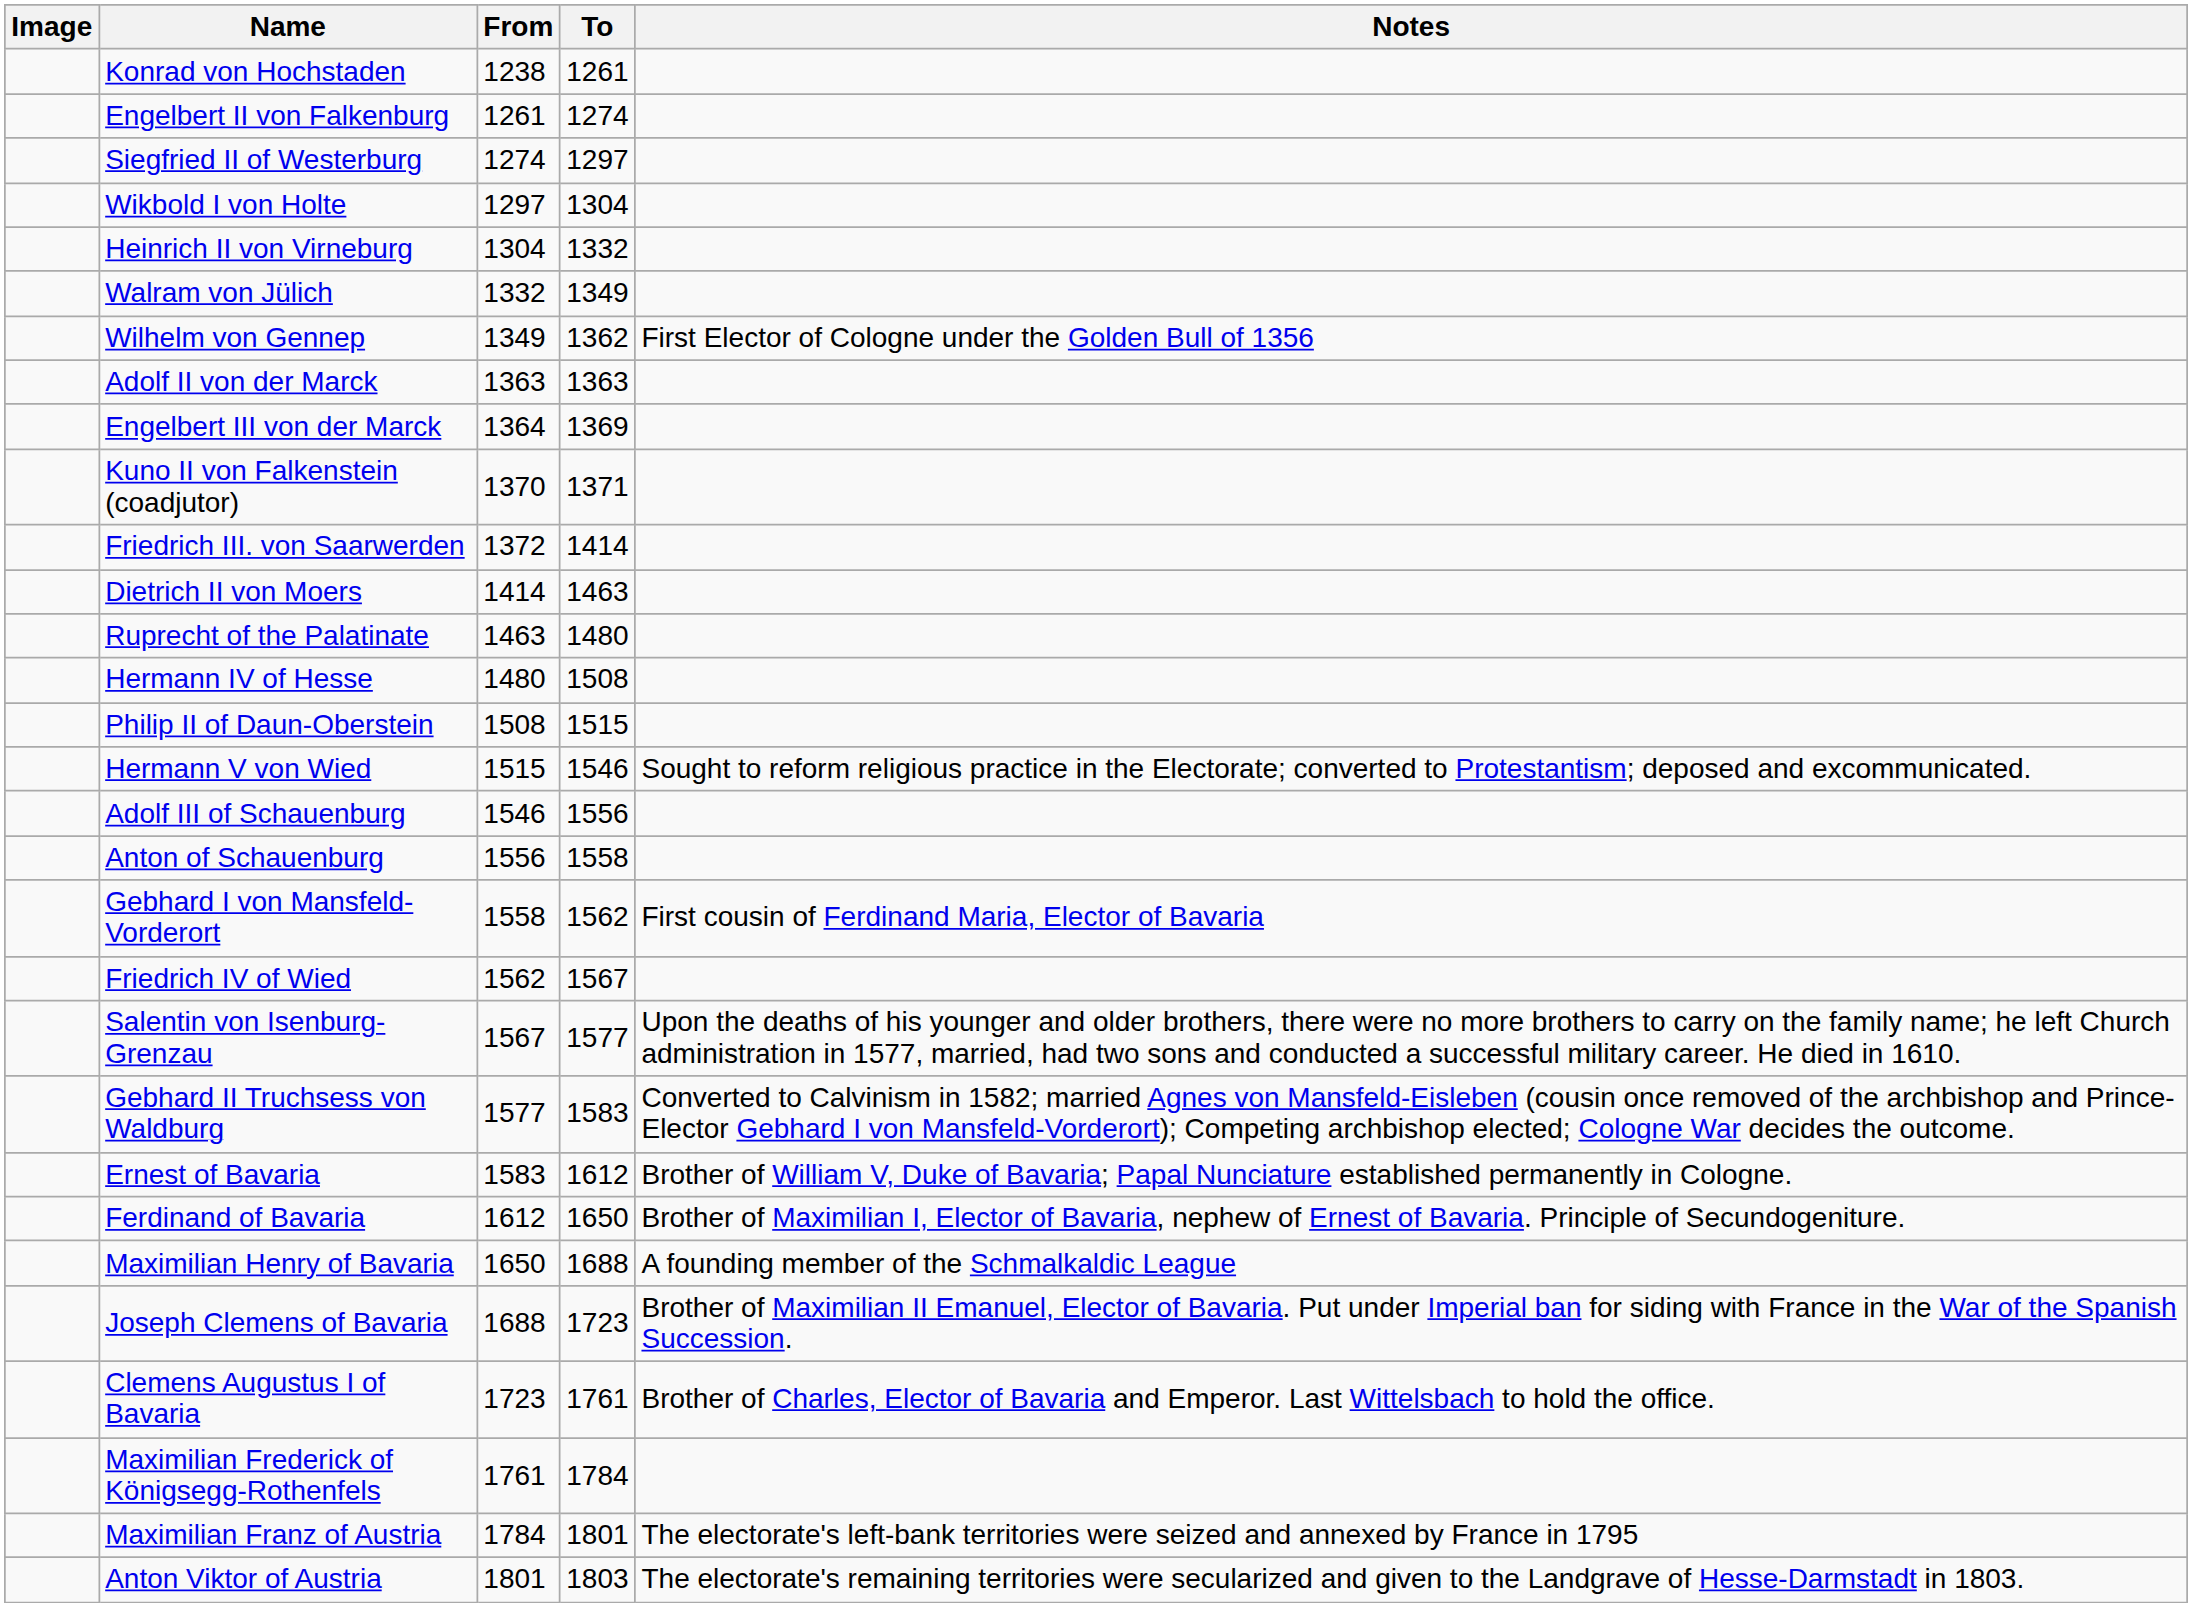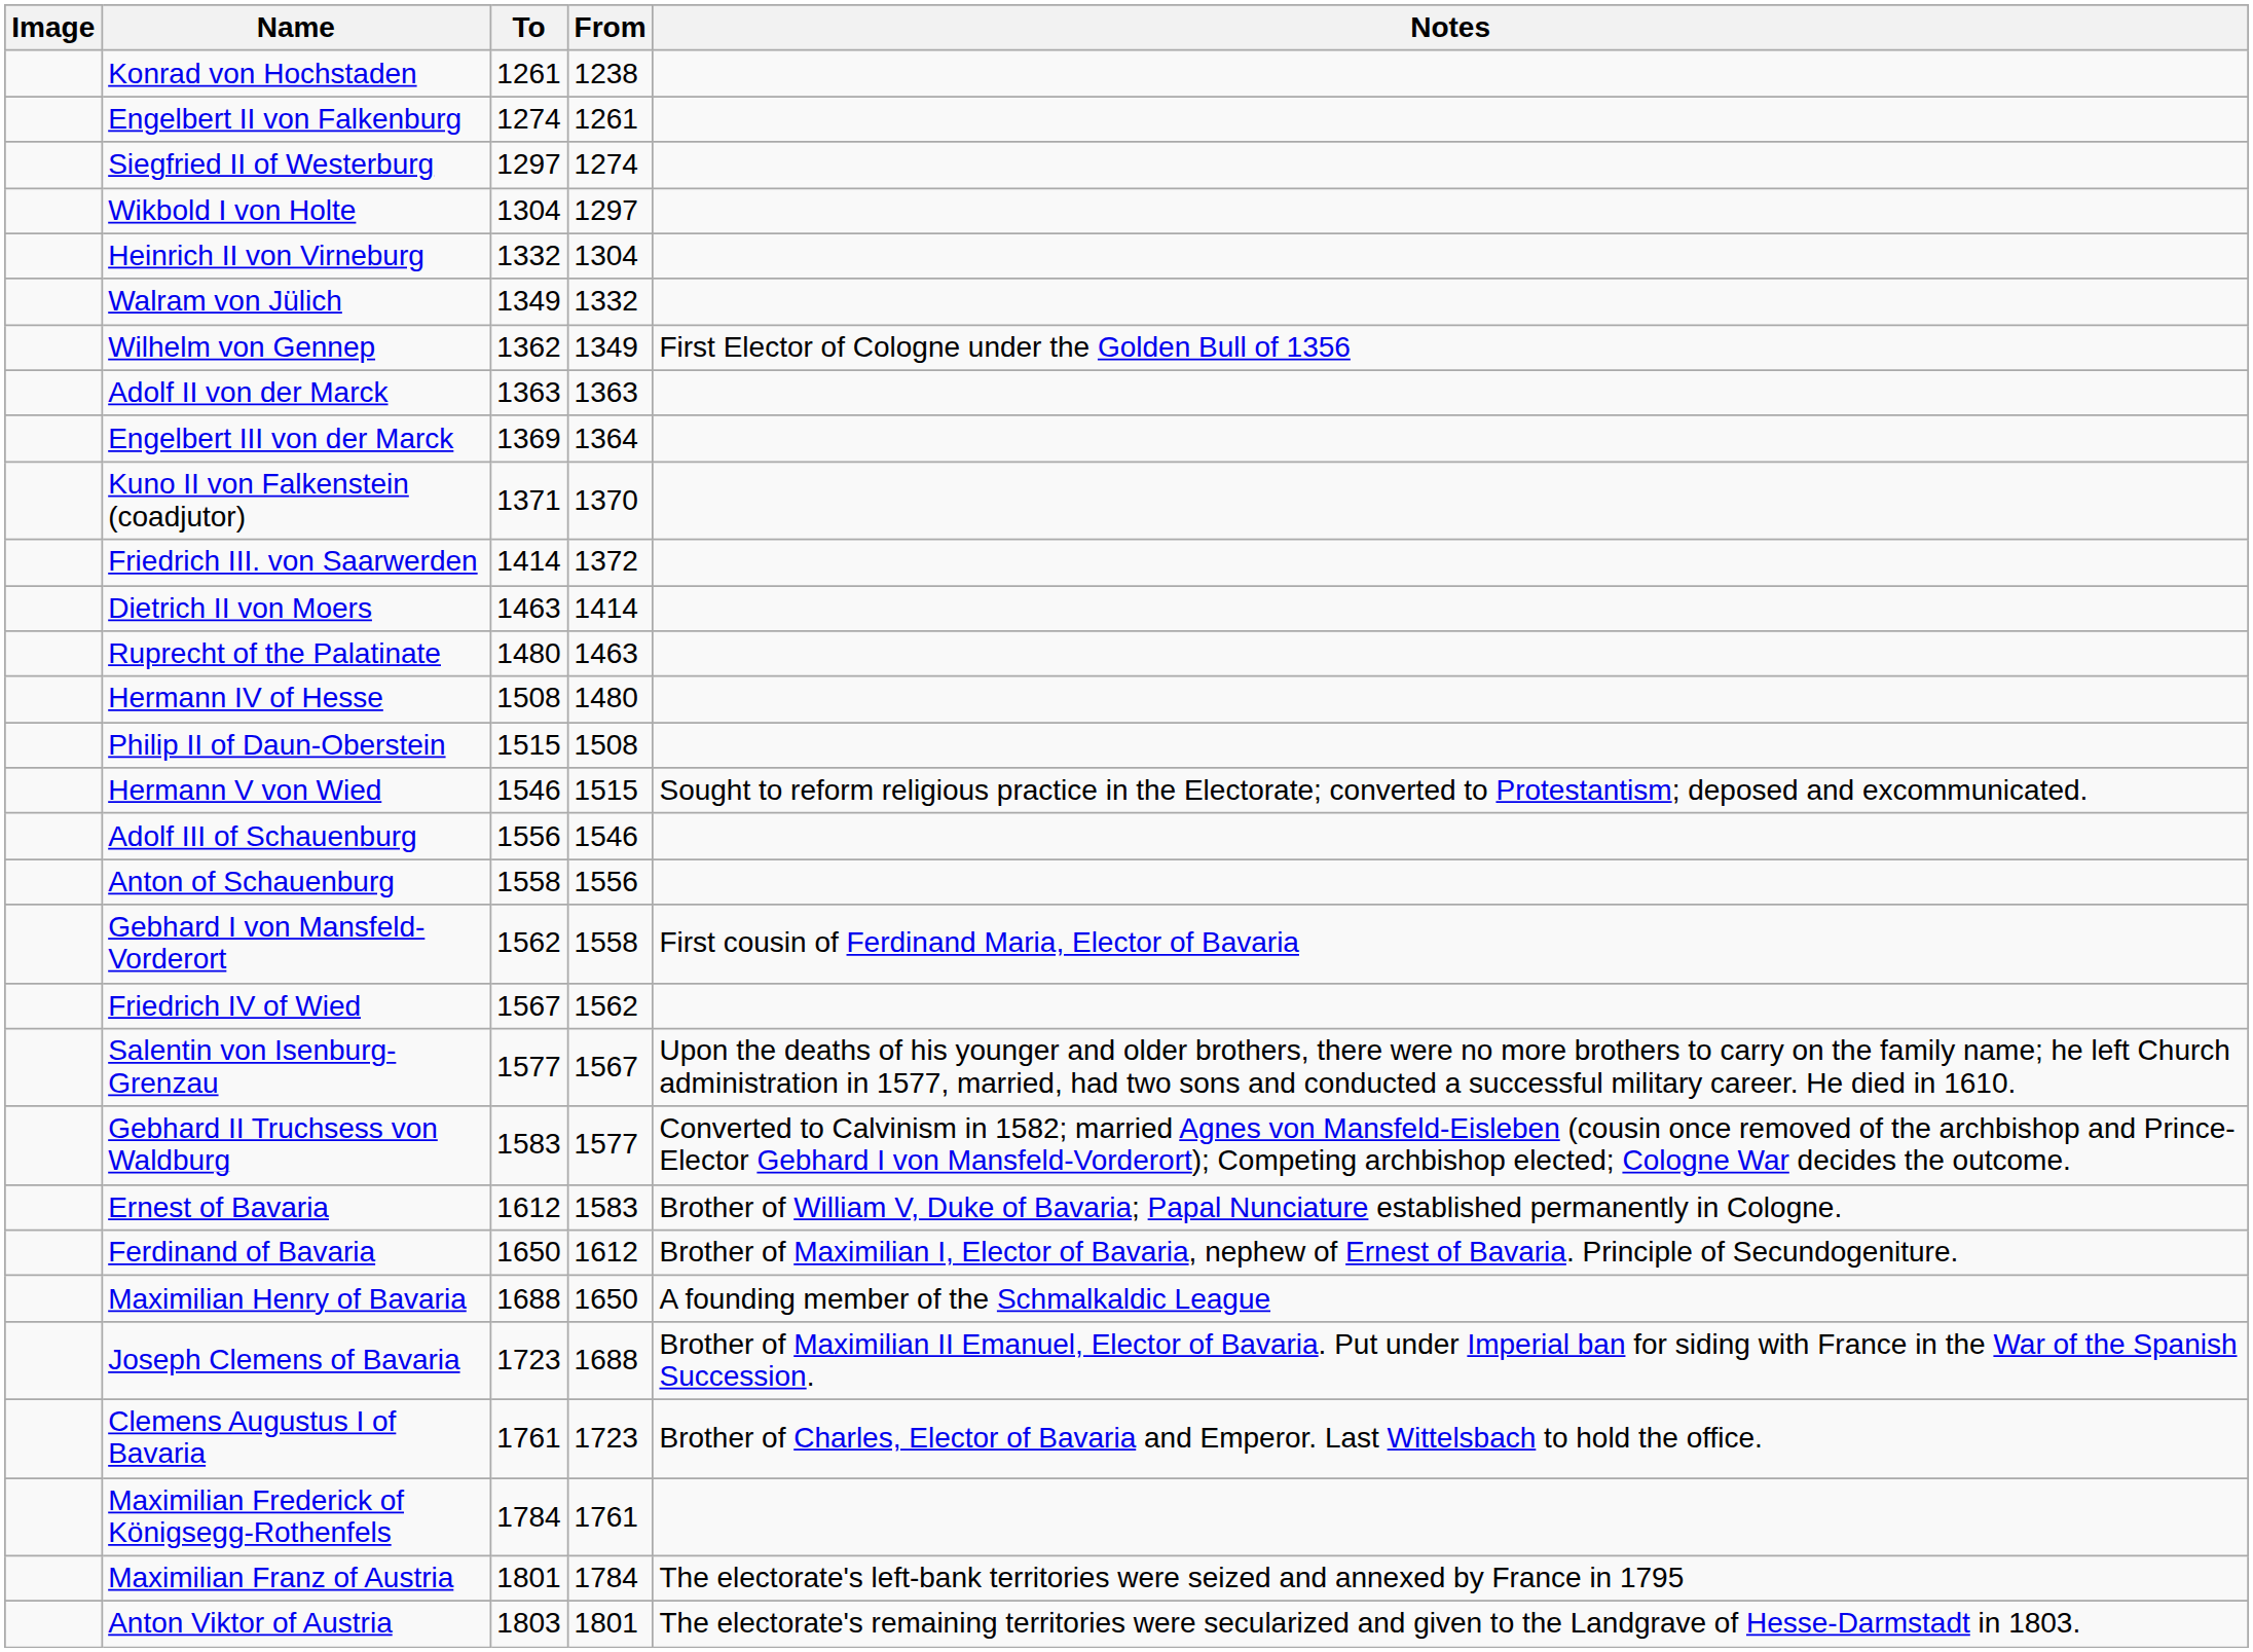 <table class="sortable wikitable">
 <tr>
 <th scope="col" class="unsortable">Image</th>
 <th scope="col">Name</th>
+<th scope="col">To</th>
 <th scope="col">From</th>
-<th scope="col">To</th>
 <th scope="col" class="unsortable">Notes</th>
 </tr>
 <tr>
 <td></td>
 <td><a href='#'>Konrad von Hochstaden</a></td>
+<td>1261</td>
 <td>1238</td>
+<td></td>
+</tr>
+<tr>
+<td></td>
+<td><a href='#'>Engelbert II von Falkenburg</a></td>
+<td>1274</td>
 <td>1261</td>
 <td></td>
 </tr>
 <tr>
 <td></td>
-<td><a href='#'>Engelbert II von Falkenburg</a></td>
-<td>1261</td>
+<td><a href='#'>Siegfried II of Westerburg</a></td>
+<td>1297</td>
 <td>1274</td>
 <td></td>
 </tr>
 <tr>
 <td></td>
-<td><a href='#'>Siegfried II of Westerburg</a></td>
-<td>1274</td>
+<td><a href='#'>Wikbold I von Holte</a></td>
+<td>1304</td>
 <td>1297</td>
 <td></td>
 </tr>
 <tr>
 <td></td>
-<td><a href='#'>Wikbold I von Holte</a></td>
-<td>1297</td>
+<td><a href='#'>Heinrich II von Virneburg</a></td>
+<td>1332</td>
 <td>1304</td>
 <td></td>
 </tr>
 <tr>
 <td></td>
-<td><a href='#'>Heinrich II von Virneburg</a></td>
-<td>1304</td>
+<td><a href='#'>Walram von Jülich</a></td>
+<td>1349</td>
 <td>1332</td>
 <td></td>
 </tr>
 <tr>
 <td></td>
-<td><a href='#'>Walram von Jülich</a></td>
-<td>1332</td>
+<td><a href='#'>Wilhelm von Gennep</a></td>
+<td>1362</td>
 <td>1349</td>
-<td></td>
-</tr>
-<tr>
-<td></td>
-<td><a href='#'>Wilhelm von Gennep</a></td>
-<td>1349</td>
-<td>1362</td>
 <td>First Elector of Cologne under the <a href='#'>Golden Bull of 1356</a></td>
 </tr>
 <tr>
 <td></td>
 <td><a href='#'>Adolf II von der Marck</a></td>
 <td>1363</td>
 <td>1363</td>
 <td></td>
 </tr>
 <tr>
 <td></td>
 <td><a href='#'>Engelbert III von der Marck</a></td>
+<td>1369</td>
 <td>1364</td>
-<td>1369</td>
 <td></td>
 </tr>
 <tr>
 <td></td>
 <td><a href='#'>Kuno II von Falkenstein</a> (coadjutor)</td>
+<td>1371</td>
 <td>1370</td>
-<td>1371</td>
 <td></td>
 </tr>
 <tr>
 <td></td>
 <td><a href='#'>Friedrich III. von Saarwerden</a></td>
+<td>1414</td>
 <td>1372</td>
+<td></td>
+</tr>
+<tr>
+<td></td>
+<td><a href='#'>Dietrich II von Moers</a></td>
+<td>1463</td>
 <td>1414</td>
 <td></td>
 </tr>
 <tr>
 <td></td>
-<td><a href='#'>Dietrich II von Moers</a></td>
-<td>1414</td>
+<td><a href='#'>Ruprecht of the Palatinate</a></td>
+<td>1480</td>
 <td>1463</td>
 <td></td>
 </tr>
 <tr>
 <td></td>
-<td><a href='#'>Ruprecht of the Palatinate</a></td>
-<td>1463</td>
+<td><a href='#'>Hermann IV of Hesse</a></td>
+<td>1508</td>
 <td>1480</td>
 <td></td>
 </tr>
 <tr>
 <td></td>
-<td><a href='#'>Hermann IV of Hesse</a></td>
-<td>1480</td>
+<td><a href='#'>Philip II of Daun-Oberstein</a></td>
+<td>1515</td>
 <td>1508</td>
 <td></td>
 </tr>
 <tr>
 <td></td>
-<td><a href='#'>Philip II of Daun-Oberstein</a></td>
-<td>1508</td>
+<td><a href='#'>Hermann V von Wied</a></td>
+<td>1546</td>
 <td>1515</td>
-<td></td>
-</tr>
-<tr>
-<td></td>
-<td><a href='#'>Hermann V von Wied</a></td>
-<td>1515</td>
-<td>1546</td>
 <td>Sought to reform religious practice in the Electorate; converted to <a href='#'>Protestantism</a>; deposed and excommunicated.</td>
 </tr>
 <tr>
 <td></td>
 <td><a href='#'>Adolf III of Schauenburg</a></td>
+<td>1556</td>
 <td>1546</td>
+<td></td>
+</tr>
+<tr>
+<td></td>
+<td><a href='#'>Anton of Schauenburg</a></td>
+<td>1558</td>
 <td>1556</td>
 <td></td>
 </tr>
 <tr>
 <td></td>
-<td><a href='#'>Anton of Schauenburg</a></td>
-<td>1556</td>
+<td><a href='#'>Gebhard I von Mansfeld-Vorderort</a></td>
+<td>1562</td>
 <td>1558</td>
-<td></td>
-</tr>
-<tr>
-<td></td>
-<td><a href='#'>Gebhard I von Mansfeld-Vorderort</a></td>
-<td>1558</td>
-<td>1562</td>
 <td>First cousin of <a href='#'>Ferdinand Maria, Elector of Bavaria</a></td>
 </tr>
 <tr>
 <td></td>
 <td><a href='#'>Friedrich IV of Wied</a></td>
+<td>1567</td>
 <td>1562</td>
-<td>1567</td>
 <td></td>
 </tr>
 <tr>
 <td></td>
 <td><a href='#'>Salentin von Isenburg-Grenzau</a></td>
+<td>1577</td>
 <td>1567</td>
-<td>1577</td>
 <td>Upon the deaths of his younger and older brothers, there were no more brothers to carry on the family name; he left Church administration in 1577, married, had two sons and conducted a successful military career. He died in 1610.</td>
 </tr>
 <tr>
 <td></td>
 <td><a href='#'>Gebhard II Truchsess von Waldburg</a></td>
+<td>1583</td>
 <td>1577</td>
-<td>1583</td>
 <td>Converted to Calvinism in 1582; married <a href='#'>Agnes von Mansfeld-Eisleben</a> (cousin once removed of the archbishop and Prince-Elector <a href='#'>Gebhard I von Mansfeld-Vorderort</a>); Competing archbishop elected; <a href='#'>Cologne War</a> decides the outcome.</td>
 </tr>
 <tr>
 <td></td>
 <td><a href='#'>Ernest of Bavaria</a></td>
+<td>1612</td>
 <td>1583</td>
-<td>1612</td>
 <td>Brother of <a href='#'>William V, Duke of Bavaria</a>; <a href='#'>Papal Nunciature</a> established permanently in Cologne.</td>
 </tr>
 <tr>
 <td></td>
 <td><a href='#'>Ferdinand of Bavaria</a></td>
+<td>1650</td>
 <td>1612</td>
-<td>1650</td>
 <td>Brother of <a href='#'>Maximilian I, Elector of Bavaria</a>, nephew of <a href='#'>Ernest of Bavaria</a>. Principle of Secundogeniture.</td>
 </tr>
 <tr>
 <td></td>
 <td><a href='#'>Maximilian Henry of Bavaria</a></td>
+<td>1688</td>
 <td>1650</td>
-<td>1688</td>
 <td>A founding member of the <a href='#'>Schmalkaldic League</a></td>
 </tr>
 <tr>
 <td></td>
 <td><a href='#'>Joseph Clemens of Bavaria</a></td>
+<td>1723</td>
 <td>1688</td>
-<td>1723</td>
 <td>Brother of <a href='#'>Maximilian II Emanuel, Elector of Bavaria</a>. Put under <a href='#'>Imperial ban</a> for siding with France in the <a href='#'>War of the Spanish Succession</a>.</td>
 </tr>
 <tr>
 <td></td>
 <td><a href='#'>Clemens Augustus I of Bavaria</a></td>
+<td>1761</td>
 <td>1723</td>
-<td>1761</td>
 <td>Brother of <a href='#'>Charles, Elector of Bavaria</a> and Emperor.  Last <a href='#'>Wittelsbach</a> to hold the office.</td>
 </tr>
 <tr>
 <td></td>
 <td><a href='#'>Maximilian Frederick of Königsegg-Rothenfels</a></td>
+<td>1784</td>
 <td>1761</td>
-<td>1784</td>
 <td></td>
 </tr>
 <tr>
 <td></td>
 <td><a href='#'>Maximilian Franz of Austria</a></td>
+<td>1801</td>
 <td>1784</td>
-<td>1801</td>
 <td>The electorate's left-bank territories were seized and annexed by France in 1795</td>
 </tr>
 <tr>
 <td></td>
 <td><a href='#'>Anton Viktor of Austria</a></td>
+<td>1803</td>
 <td>1801</td>
-<td>1803</td>
 <td>The electorate's remaining territories were secularized and given to the Landgrave of <a href='#'>Hesse-Darmstadt</a> in 1803.</td>
 </tr>
 </table>
